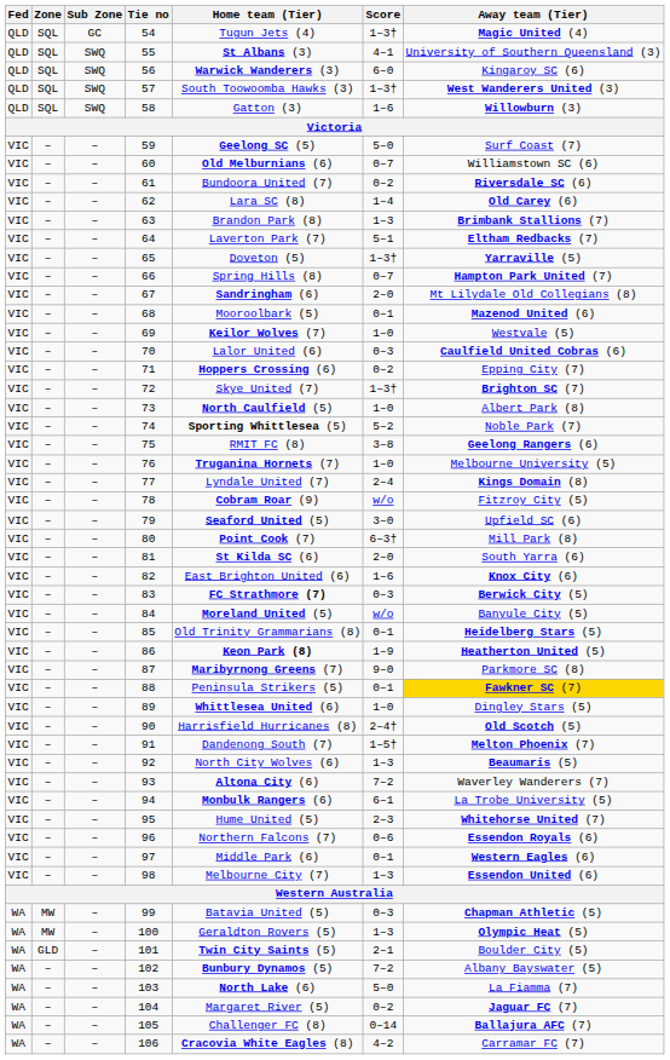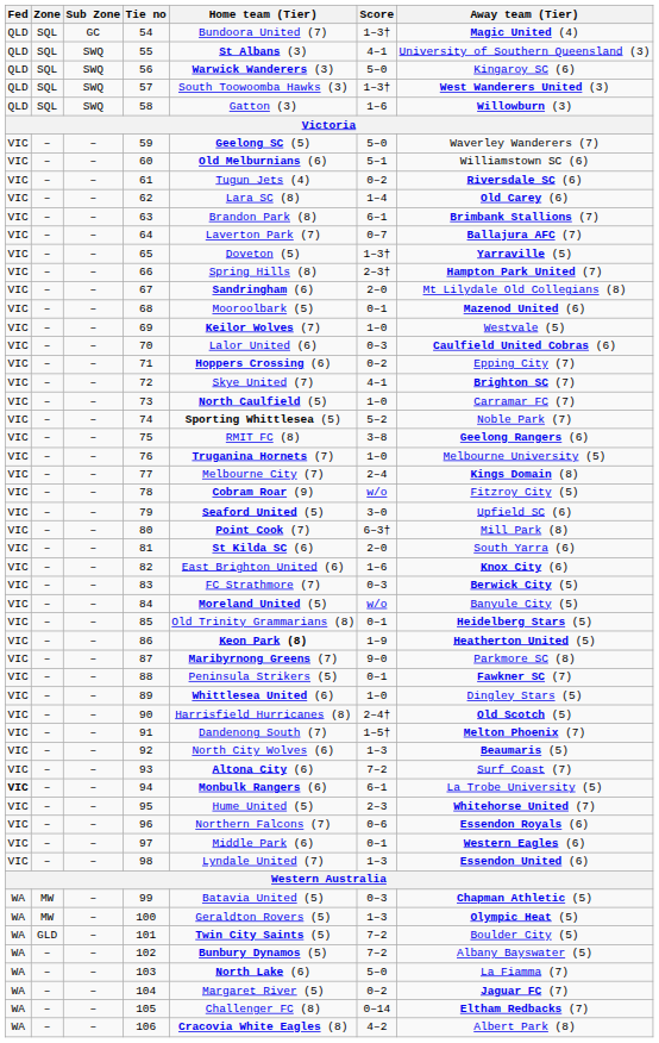 <table class="wikitable" style="text-align:center">
 <tr>
 <th>Fed</th>
 <th>Zone</th>
 <th>Sub Zone</th>
 <th>Tie no</th>
 <th>Home team (Tier)</th>
 <th>Score</th>
 <th>Away team (Tier)</th>
 </tr>
 <tr>
 <td>QLD</td>
 <td>SQL</td>
 <td>GC</td>
 <td>54</td>
-<td><a href='#'>Tugun Jets</a> (4)</td>
+<td><a href='#'>Bundoora United</a> (7)</td>
 <td>1–3†</td>
 <td><strong><a href='#'>Magic United</a></strong> (4)</td>
 </tr>
 <tr>
 <td>QLD</td>
 <td>SQL</td>
 <td>SWQ</td>
 <td>55</td>
 <td><strong><a href='#'>St Albans</a></strong> (3)</td>
 <td>4–1</td>
 <td><a href='#'>University of Southern Queensland</a> (3)</td>
 </tr>
 <tr>
 <td>QLD</td>
 <td>SQL</td>
 <td>SWQ</td>
 <td>56</td>
 <td><strong><a href='#'>Warwick Wanderers</a></strong> (3)</td>
-<td>6–0</td>
+<td>5–0</td>
 <td><a href='#'>Kingaroy SC</a> (6)</td>
 </tr>
 <tr>
 <td>QLD</td>
 <td>SQL</td>
 <td>SWQ</td>
 <td>57</td>
 <td><a href='#'>South Toowoomba Hawks</a> (3)</td>
 <td>1–3†</td>
 <td><strong><a href='#'>West Wanderers United</a></strong> (3)</td>
 </tr>
 <tr>
 <td>QLD</td>
 <td>SQL</td>
 <td>SWQ</td>
 <td>58</td>
 <td><a href='#'>Gatton</a> (3)</td>
 <td>1–6</td>
 <td><strong><a href='#'>Willowburn</a></strong> (3)</td>
 </tr>
 <tr>
 <th colspan=7><a href='#'>Victoria</a></th>
 </tr>
 <tr>
 <td>VIC</td>
 <td>–</td>
 <td>–</td>
 <td>59</td>
 <td><strong><a href='#'>Geelong SC</a></strong> (5)</td>
 <td>5–0</td>
-<td><a href='#'>Surf Coast</a> (7)</td>
+<td>Waverley Wanderers (7)</td>
 </tr>
 <tr>
 <td>VIC</td>
 <td>–</td>
 <td>–</td>
 <td>60</td>
 <td><strong><a href='#'>Old Melburnians</a></strong> (6)</td>
-<td>0–7</td>
+<td>5–1</td>
 <td>Williamstown SC (6)</td>
 </tr>
 <tr>
 <td>VIC</td>
 <td>–</td>
 <td>–</td>
 <td>61</td>
-<td><a href='#'>Bundoora United</a> (7)</td>
+<td><a href='#'>Tugun Jets</a> (4)</td>
 <td>0–2</td>
 <td><strong><a href='#'>Riversdale SC</a></strong> (6)</td>
 </tr>
 <tr>
 <td>VIC</td>
 <td>–</td>
 <td>–</td>
 <td>62</td>
 <td><a href='#'>Lara SC</a> (8)</td>
 <td>1–4</td>
 <td><strong><a href='#'>Old Carey</a></strong> (6)</td>
 </tr>
 <tr>
 <td>VIC</td>
 <td>–</td>
 <td>–</td>
 <td>63</td>
 <td><a href='#'>Brandon Park</a> (8)</td>
-<td>1–3</td>
+<td>6–1</td>
 <td><strong><a href='#'>Brimbank Stallions</a></strong> (7)</td>
 </tr>
 <tr>
 <td>VIC</td>
 <td>–</td>
 <td>–</td>
 <td>64</td>
 <td><a href='#'>Laverton Park</a> (7)</td>
-<td>5–1</td>
-<td><strong><a href='#'>Eltham Redbacks</a></strong> (7)</td>
+<td>0–7</td>
+<td><strong><a href='#'>Ballajura AFC</a></strong> (7)</td>
 </tr>
 <tr>
 <td>VIC</td>
 <td>–</td>
 <td>–</td>
 <td>65</td>
 <td><a href='#'>Doveton</a> (5)</td>
 <td>1–3†</td>
 <td><strong><a href='#'>Yarraville</a></strong> (5)</td>
 </tr>
 <tr>
 <td>VIC</td>
 <td>–</td>
 <td>–</td>
 <td>66</td>
 <td><a href='#'>Spring Hills</a> (8)</td>
-<td>0–7</td>
+<td>2–3†</td>
 <td><strong><a href='#'>Hampton Park United</a></strong> (7)</td>
 </tr>
 <tr>
 <td>VIC</td>
 <td>–</td>
 <td>–</td>
 <td>67</td>
 <td><strong><a href='#'>Sandringham</a></strong> (6)</td>
 <td>2–0</td>
 <td><a href='#'>Mt Lilydale Old Collegians</a> (8)</td>
 </tr>
 <tr>
 <td>VIC</td>
 <td>–</td>
 <td>–</td>
 <td>68</td>
 <td><a href='#'>Mooroolbark</a> (5)</td>
 <td>0–1</td>
 <td><strong><a href='#'>Mazenod United</a></strong> (6)</td>
 </tr>
 <tr>
 <td>VIC</td>
 <td>–</td>
 <td>–</td>
 <td>69</td>
 <td><strong><a href='#'>Keilor Wolves</a></strong> (7)</td>
 <td>1–0</td>
 <td><a href='#'>Westvale</a> (5)</td>
 </tr>
 <tr>
 <td>VIC</td>
 <td>–</td>
 <td>–</td>
 <td>70</td>
 <td><a href='#'>Lalor United</a> (6)</td>
 <td>0–3</td>
 <td><strong><a href='#'>Caulfield United Cobras</a></strong> (6)</td>
 </tr>
 <tr>
 <td>VIC</td>
 <td>–</td>
 <td>–</td>
 <td>71</td>
 <td><strong><a href='#'>Hoppers Crossing</a></strong> (6)</td>
 <td>0–2</td>
 <td><a href='#'>Epping City</a> (7)</td>
 </tr>
 <tr>
 <td>VIC</td>
 <td>–</td>
 <td>–</td>
 <td>72</td>
 <td><a href='#'>Skye United</a> (7)</td>
-<td>1–3†</td>
+<td>4–1</td>
 <td><strong><a href='#'>Brighton SC</a></strong> (7)</td>
 </tr>
 <tr>
 <td>VIC</td>
 <td>–</td>
 <td>–</td>
 <td>73</td>
 <td><strong><a href='#'>North Caulfield</a></strong> (5)</td>
 <td>1–0</td>
-<td><a href='#'>Albert Park</a> (8)</td>
+<td><a href='#'>Carramar FC</a> (7)</td>
 </tr>
 <tr>
 <td>VIC</td>
 <td>–</td>
 <td>–</td>
 <td>74</td>
 <td><strong>Sporting Whittlesea</strong> (5)</td>
 <td>5–2</td>
 <td><a href='#'>Noble Park</a> (7)</td>
 </tr>
 <tr>
 <td>VIC</td>
 <td>–</td>
 <td>–</td>
 <td>75</td>
 <td><a href='#'>RMIT FC</a> (8)</td>
 <td>3–8</td>
 <td><strong><a href='#'>Geelong Rangers</a></strong> (6)</td>
 </tr>
 <tr>
 <td>VIC</td>
 <td>–</td>
 <td>–</td>
 <td>76</td>
 <td><strong><a href='#'>Truganina Hornets</a></strong> (7)</td>
 <td>1–0</td>
 <td><a href='#'>Melbourne University</a> (5)</td>
 </tr>
 <tr>
 <td>VIC</td>
 <td>–</td>
 <td>–</td>
 <td>77</td>
-<td><a href='#'>Lyndale United</a> (7)</td>
+<td><a href='#'>Melbourne City</a> (7)</td>
 <td>2–4</td>
 <td><strong><a href='#'>Kings Domain</a></strong> (8)</td>
 </tr>
 <tr>
 <td>VIC</td>
 <td>–</td>
 <td>–</td>
 <td>78</td>
 <td><strong><a href='#'>Cobram Roar</a></strong> (9)</td>
 <td><a href='#'>w/o</a></td>
 <td><a href='#'>Fitzroy City</a> (5)</td>
 </tr>
 <tr>
 <td>VIC</td>
 <td>–</td>
 <td>–</td>
 <td>79</td>
 <td><strong><a href='#'>Seaford United</a></strong> (5)</td>
 <td>3–0</td>
 <td><a href='#'>Upfield SC</a> (6)</td>
 </tr>
 <tr>
 <td>VIC</td>
 <td>–</td>
 <td>–</td>
 <td>80</td>
 <td><strong><a href='#'>Point Cook</a></strong> (7)</td>
 <td>6–3†</td>
 <td><a href='#'>Mill Park</a> (8)</td>
 </tr>
 <tr>
 <td>VIC</td>
 <td>–</td>
 <td>–</td>
 <td>81</td>
 <td><strong><a href='#'>St Kilda SC</a></strong> (6)</td>
 <td>2–0</td>
 <td><a href='#'>South Yarra</a> (6)</td>
 </tr>
 <tr>
 <td>VIC</td>
 <td>–</td>
 <td>–</td>
 <td>82</td>
 <td><a href='#'>East Brighton United</a> (6)</td>
 <td>1–6</td>
 <td><strong><a href='#'>Knox City</a></strong> (6)</td>
 </tr>
 <tr>
 <td>VIC</td>
 <td>–</td>
 <td>–</td>
 <td>83</td>
-<td><strong><a href='#'>FC Strathmore</a> (7)</strong></td>
+<td><a href='#'>FC Strathmore</a> (7)</td>
 <td>0–3</td>
 <td><strong><a href='#'>Berwick City</a></strong> (5)</td>
 </tr>
 <tr>
 <td>VIC</td>
 <td>–</td>
 <td>–</td>
 <td>84</td>
 <td><strong><a href='#'>Moreland United</a></strong> (5)</td>
 <td><a href='#'>w/o</a></td>
 <td><a href='#'>Banyule City</a> (5)</td>
 </tr>
 <tr>
 <td>VIC</td>
 <td>–</td>
 <td>–</td>
 <td>85</td>
 <td><a href='#'>Old Trinity Grammarians</a> (8)</td>
 <td>0–1</td>
 <td><strong><a href='#'>Heidelberg Stars</a></strong> (5)</td>
 </tr>
 <tr>
 <td>VIC</td>
 <td>–</td>
 <td>–</td>
 <td>86</td>
 <td><strong><a href='#'>Keon Park</a> (8)</strong></td>
 <td>1–9</td>
 <td><strong><a href='#'>Heatherton United</a></strong> (5)</td>
 </tr>
 <tr>
 <td>VIC</td>
 <td>–</td>
 <td>–</td>
 <td>87</td>
 <td><strong><a href='#'>Maribyrnong Greens</a></strong> (7)</td>
 <td>9–0</td>
 <td><a href='#'>Parkmore SC</a> (8)</td>
 </tr>
 <tr>
 <td>VIC</td>
 <td>–</td>
 <td>–</td>
 <td>88</td>
 <td><a href='#'>Peninsula Strikers</a> (5)</td>
 <td>0–1</td>
-<td style="background: gold;"><strong><a href='#'>Fawkner SC</a></strong> (7)</td>
+<td><strong><a href='#'>Fawkner SC</a></strong> (7)</td>
 </tr>
 <tr>
 <td>VIC</td>
 <td>–</td>
 <td>–</td>
 <td>89</td>
 <td><strong><a href='#'>Whittlesea United</a></strong> (6)</td>
 <td>1–0</td>
 <td><a href='#'>Dingley Stars</a> (5)</td>
 </tr>
 <tr>
 <td>VIC</td>
 <td>–</td>
 <td>–</td>
 <td>90</td>
 <td><a href='#'>Harrisfield Hurricanes</a> (8)</td>
 <td>2–4†</td>
 <td><strong><a href='#'>Old Scotch</a></strong> (5)</td>
 </tr>
 <tr>
 <td>VIC</td>
 <td>–</td>
 <td>–</td>
 <td>91</td>
 <td><a href='#'>Dandenong South</a> (7)</td>
 <td>1–5†</td>
 <td><strong><a href='#'>Melton Phoenix</a></strong> (7)</td>
 </tr>
 <tr>
 <td>VIC</td>
 <td>–</td>
 <td>–</td>
 <td>92</td>
 <td><a href='#'>North City Wolves</a> (6)</td>
 <td>1–3</td>
 <td><strong><a href='#'>Beaumaris</a></strong> (5)</td>
 </tr>
 <tr>
 <td>VIC</td>
 <td>–</td>
 <td>–</td>
 <td>93</td>
 <td><strong><a href='#'>Altona City</a></strong> (6)</td>
 <td>7–2</td>
-<td>Waverley Wanderers (7)</td>
+<td><a href='#'>Surf Coast</a> (7)</td>
 </tr>
 <tr>
-<td>VIC</td>
+<td><strong>VIC</strong></td>
 <td>–</td>
 <td>–</td>
 <td>94</td>
 <td><strong><a href='#'>Monbulk Rangers</a></strong> (6)</td>
 <td>6–1</td>
 <td><a href='#'>La Trobe University</a> (5)</td>
 </tr>
 <tr>
 <td>VIC</td>
 <td>–</td>
 <td>–</td>
 <td>95</td>
 <td><a href='#'>Hume United</a> (5)</td>
 <td>2–3</td>
 <td><strong><a href='#'>Whitehorse United</a></strong> (7)</td>
 </tr>
 <tr>
 <td>VIC</td>
 <td>–</td>
 <td>–</td>
 <td>96</td>
 <td><a href='#'>Northern Falcons</a> (7)</td>
 <td>0–6</td>
 <td><strong><a href='#'>Essendon Royals</a></strong> (6)</td>
 </tr>
 <tr>
 <td>VIC</td>
 <td>–</td>
 <td>–</td>
 <td>97</td>
 <td><a href='#'>Middle Park</a> (6)</td>
 <td>0–1</td>
 <td><strong><a href='#'>Western Eagles</a></strong> (6)</td>
 </tr>
 <tr>
 <td>VIC</td>
 <td>–</td>
 <td>–</td>
 <td>98</td>
-<td><a href='#'>Melbourne City</a> (7)</td>
+<td><a href='#'>Lyndale United</a> (7)</td>
 <td>1–3</td>
 <td><strong><a href='#'>Essendon United</a></strong> (6)</td>
 </tr>
 <tr>
 <th colspan=7><a href='#'>Western Australia</a></th>
 </tr>
 <tr>
 <td>WA</td>
 <td>MW</td>
 <td>–</td>
 <td>99</td>
 <td><a href='#'>Batavia United</a> (5)</td>
 <td>0–3</td>
 <td><strong><a href='#'>Chapman Athletic</a></strong> (5)</td>
 </tr>
 <tr>
 <td>WA</td>
 <td>MW</td>
 <td>–</td>
 <td>100</td>
 <td><a href='#'>Geraldton Rovers</a> (5)</td>
 <td>1–3</td>
 <td><strong><a href='#'>Olympic Heat</a></strong> (5)</td>
 </tr>
 <tr>
 <td>WA</td>
 <td>GLD</td>
 <td>–</td>
 <td>101</td>
 <td><strong><a href='#'>Twin City Saints</a></strong> (5)</td>
-<td>2–1</td>
+<td>7–2</td>
 <td><a href='#'>Boulder City</a> (5)</td>
 </tr>
 <tr>
 <td>WA</td>
 <td>–</td>
 <td>–</td>
 <td>102</td>
 <td><strong><a href='#'>Bunbury Dynamos</a></strong> (5)</td>
 <td>7–2</td>
 <td><a href='#'>Albany Bayswater</a> (5)</td>
 </tr>
 <tr>
 <td>WA</td>
 <td>–</td>
 <td>–</td>
 <td>103</td>
 <td><strong><a href='#'>North Lake</a></strong> (6)</td>
 <td>5–0</td>
 <td><a href='#'>La Fiamma</a> (7)</td>
 </tr>
 <tr>
 <td>WA</td>
 <td>–</td>
 <td>–</td>
 <td>104</td>
 <td><a href='#'>Margaret River</a> (5)</td>
 <td>0–2</td>
 <td><strong><a href='#'>Jaguar FC</a></strong> (7)</td>
 </tr>
 <tr>
 <td>WA</td>
 <td>–</td>
 <td>–</td>
 <td>105</td>
 <td><a href='#'>Challenger FC</a> (8)</td>
 <td>0–14</td>
-<td><strong><a href='#'>Ballajura AFC</a></strong> (7)</td>
+<td><strong><a href='#'>Eltham Redbacks</a></strong> (7)</td>
 </tr>
 <tr>
 <td>WA</td>
 <td>–</td>
 <td>–</td>
 <td>106</td>
 <td><strong><a href='#'>Cracovia White Eagles</a></strong> (8)</td>
 <td>4–2</td>
-<td><a href='#'>Carramar FC</a> (7)</td>
+<td><a href='#'>Albert Park</a> (8)</td>
 </tr>
 </table>
